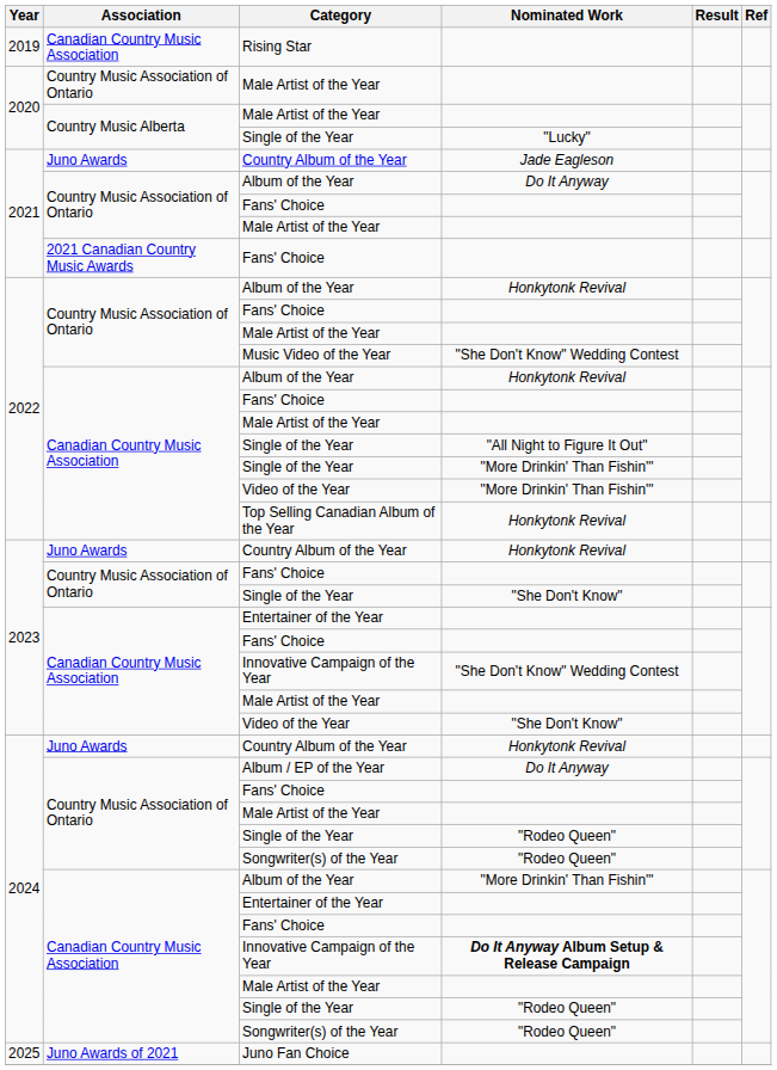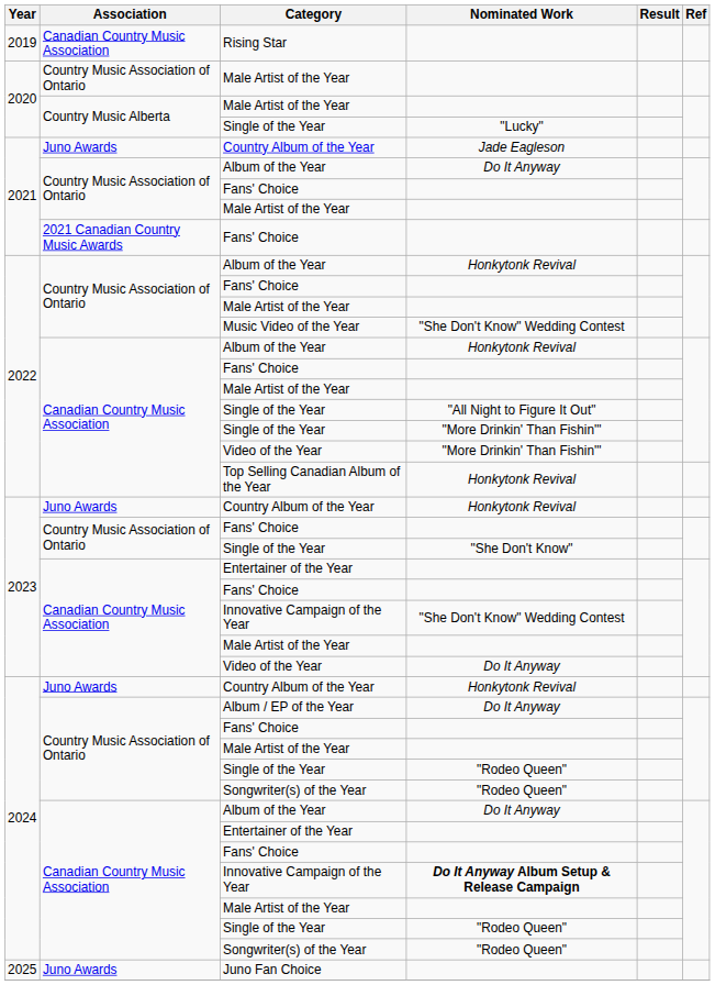 <table class="wikitable">
 <tr>
 <th>Year</th>
 <th>Association</th>
 <th>Category</th>
 <th>Nominated Work</th>
 <th>Result</th>
 <th>Ref</th>
 </tr>
 <tr>
 <td>2019</td>
 <td><a href='#'>Canadian Country Music Association</a></td>
 <td>Rising Star</td>
 <td></td>
 <td></td>
 <td></td>
 </tr>
 <tr>
 <td rowspan="3">2020</td>
 <td>Country Music Association of Ontario</td>
 <td>Male Artist of the Year</td>
 <td></td>
 <td></td>
 <td></td>
 </tr>
 <tr>
 <td rowspan="2">Country Music Alberta</td>
 <td>Male Artist of the Year</td>
 <td></td>
 <td></td>
 <td rowspan="2"><br></td>
 </tr>
 <tr>
 <td>Single of the Year</td>
 <td align="center">"Lucky"</td>
 <td></td>
 </tr>
 <tr>
 <td rowspan="5">2021</td>
 <td><a href='#'>Juno Awards</a></td>
 <td><a href='#'>Country Album of the Year</a></td>
 <td align="center"><em>Jade Eagleson</em></td>
 <td></td>
 <td></td>
 </tr>
 <tr>
 <td rowspan="3">Country Music Association of Ontario</td>
 <td>Album of the Year</td>
 <td align="center"><em>Do It Anyway</em></td>
 <td></td>
 <td rowspan="3"></td>
 </tr>
 <tr>
 <td>Fans' Choice</td>
 <td></td>
 <td></td>
 </tr>
 <tr>
 <td>Male Artist of the Year</td>
 <td></td>
 <td></td>
 </tr>
 <tr>
 <td><a href='#'>2021 Canadian Country Music Awards</a></td>
 <td>Fans' Choice</td>
 <td></td>
 <td></td>
 <td></td>
 </tr>
 <tr>
 <td rowspan="11">2022</td>
 <td rowspan="4">Country Music Association of Ontario</td>
 <td>Album of the Year</td>
 <td align="center"><em>Honkytonk Revival</em></td>
 <td></td>
 <td rowspan="4"><br></td>
 </tr>
 <tr>
 <td>Fans' Choice</td>
 <td></td>
 <td></td>
 </tr>
 <tr>
 <td>Male Artist of the Year</td>
 <td></td>
 <td></td>
 </tr>
 <tr>
 <td>Music Video of the Year</td>
 <td align="center">"She Don't Know" Wedding Contest</td>
 <td></td>
 </tr>
 <tr>
 <td rowspan="7"><a href='#'>Canadian Country Music Association</a></td>
 <td>Album of the Year</td>
 <td align="center"><em>Honkytonk Revival</em></td>
 <td></td>
 <td rowspan="6"><br></td>
 </tr>
 <tr>
 <td>Fans' Choice</td>
 <td></td>
 <td></td>
 </tr>
 <tr>
 <td>Male Artist of the Year</td>
 <td></td>
 <td></td>
 </tr>
 <tr>
 <td>Single of the Year</td>
 <td align="center">"All Night to Figure It Out"</td>
 <td></td>
 </tr>
 <tr>
 <td>Single of the Year</td>
 <td align="center">"More Drinkin' Than Fishin'" </td>
 <td></td>
 </tr>
 <tr>
 <td>Video of the Year</td>
 <td align="center">"More Drinkin' Than Fishin'" </td>
 <td></td>
 </tr>
 <tr>
 <td>Top Selling Canadian Album of the Year</td>
 <td align="center"><em>Honkytonk Revival</em></td>
 <td></td>
 <td></td>
 </tr>
 <tr>
 <td rowspan="8">2023</td>
 <td><a href='#'>Juno Awards</a></td>
 <td>Country Album of the Year</td>
 <td align="center"><em>Honkytonk Revival</em></td>
 <td></td>
 <td></td>
 </tr>
 <tr>
 <td rowspan="2">Country Music Association of Ontario</td>
 <td>Fans' Choice</td>
 <td></td>
 <td></td>
 <td rowspan="2"><br></td>
 </tr>
 <tr>
 <td>Single of the Year</td>
 <td align="center">"She Don't Know"</td>
 <td></td>
 </tr>
 <tr>
 <td rowspan="5"><a href='#'>Canadian Country Music Association</a></td>
 <td>Entertainer of the Year</td>
 <td></td>
 <td></td>
 <td rowspan="5"><br></td>
 </tr>
 <tr>
 <td>Fans' Choice</td>
 <td></td>
 <td></td>
 </tr>
 <tr>
 <td>Innovative Campaign of the Year</td>
 <td align="center">"She Don't Know" Wedding Contest</td>
 <td></td>
 </tr>
 <tr>
 <td>Male Artist of the Year</td>
 <td></td>
 <td></td>
 </tr>
 <tr>
 <td>Video of the Year</td>
-<td align="center">"She Don't Know"</td>
+<td align="center"><em>Do It Anyway</em></td>
 <td></td>
 </tr>
 <tr>
 <td rowspan="13">2024</td>
 <td><a href='#'>Juno Awards</a></td>
 <td>Country Album of the Year</td>
 <td align="center"><em>Honkytonk Revival</em></td>
 <td></td>
 <td></td>
 </tr>
 <tr>
 <td rowspan="5">Country Music Association of Ontario</td>
 <td>Album / EP of the Year</td>
 <td align="center"><em>Do It Anyway</em></td>
 <td></td>
 <td rowspan="5"></td>
 </tr>
 <tr>
 <td>Fans' Choice</td>
 <td></td>
 <td></td>
 </tr>
 <tr>
 <td>Male Artist of the Year</td>
 <td></td>
 <td></td>
 </tr>
 <tr>
 <td>Single of the Year</td>
 <td align="center">"Rodeo Queen"</td>
 <td></td>
 </tr>
 <tr>
 <td>Songwriter(s) of the Year</td>
 <td align="center">"Rodeo Queen" </td>
 <td></td>
 </tr>
 <tr>
 <td rowspan="7"><a href='#'>Canadian Country Music Association</a></td>
 <td>Album of the Year</td>
-<td align="center">"More Drinkin' Than Fishin'" </td>
+<td align="center"><em>Do It Anyway</em></td>
 <td></td>
 <td rowspan="7"><br></td>
 </tr>
 <tr>
 <td>Entertainer of the Year</td>
 <td></td>
 <td></td>
 </tr>
 <tr>
 <td>Fans' Choice</td>
 <td></td>
 <td></td>
 </tr>
 <tr>
 <td>Innovative Campaign of the Year</td>
 <td align="center"><strong><em>Do It Anyway</em> Album Setup & Release Campaign</strong></td>
 <td></td>
 </tr>
 <tr>
 <td>Male Artist of the Year</td>
 <td></td>
 <td></td>
 </tr>
 <tr>
 <td>Single of the Year</td>
 <td align="center">"Rodeo Queen"</td>
 <td></td>
 </tr>
 <tr>
 <td>Songwriter(s) of the Year</td>
 <td align="center">"Rodeo Queen" </td>
 <td></td>
 </tr>
 <tr>
 <td>2025</td>
-<td><a href='#'>Juno Awards of 2021</a></td>
+<td><a href='#'>Juno Awards</a></td>
 <td>Juno Fan Choice</td>
 <td></td>
 <td></td>
 <td></td>
 </tr>
 <tr>
 </tr>
 </table>
